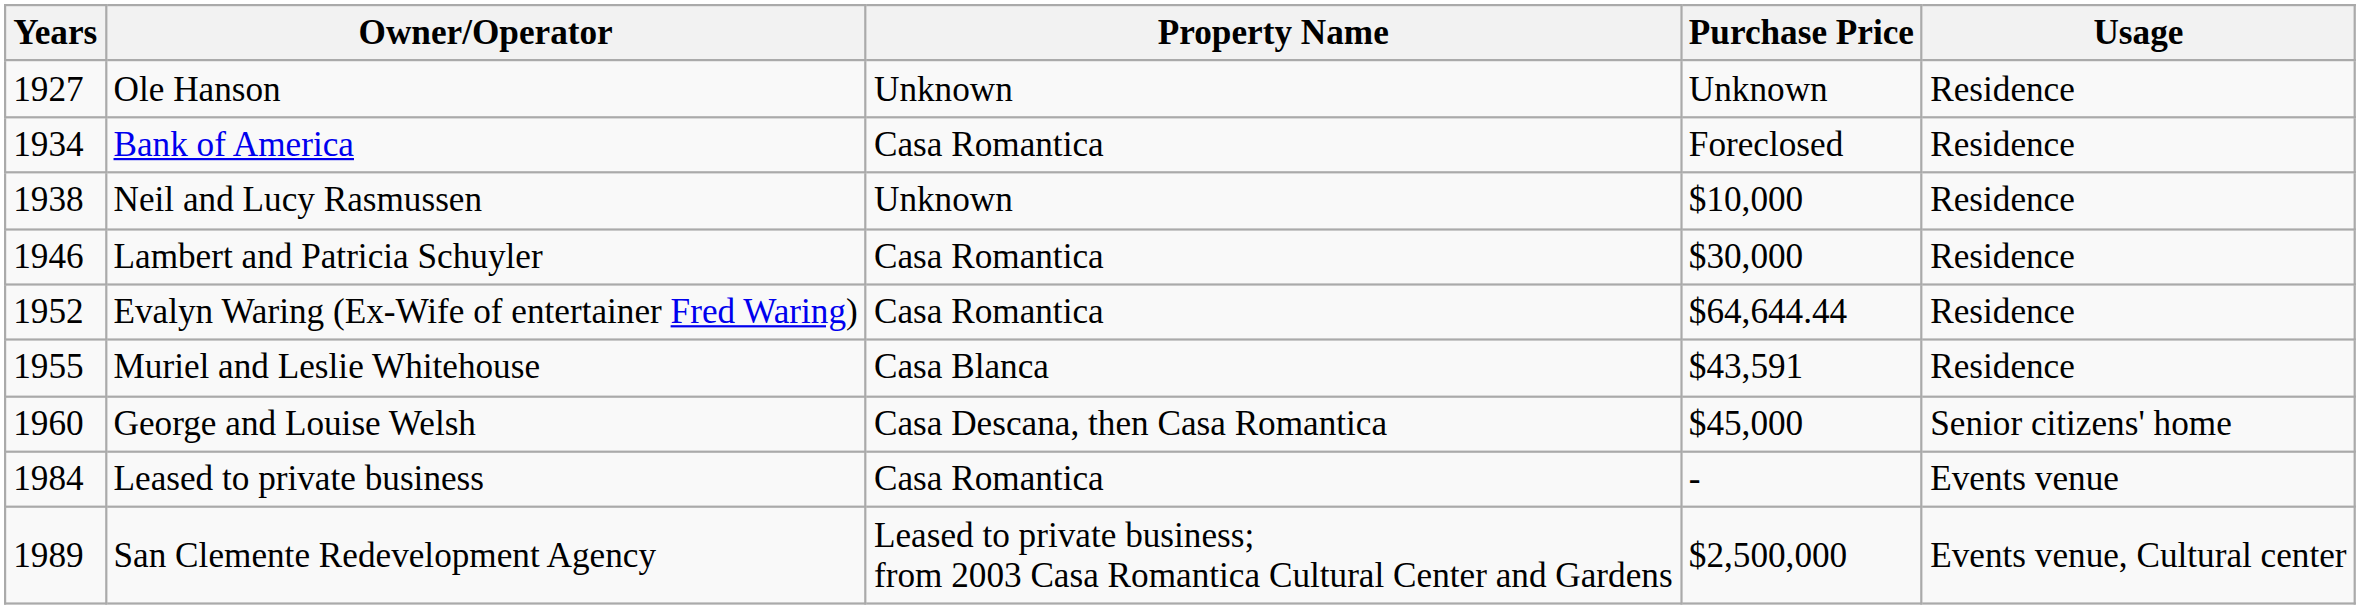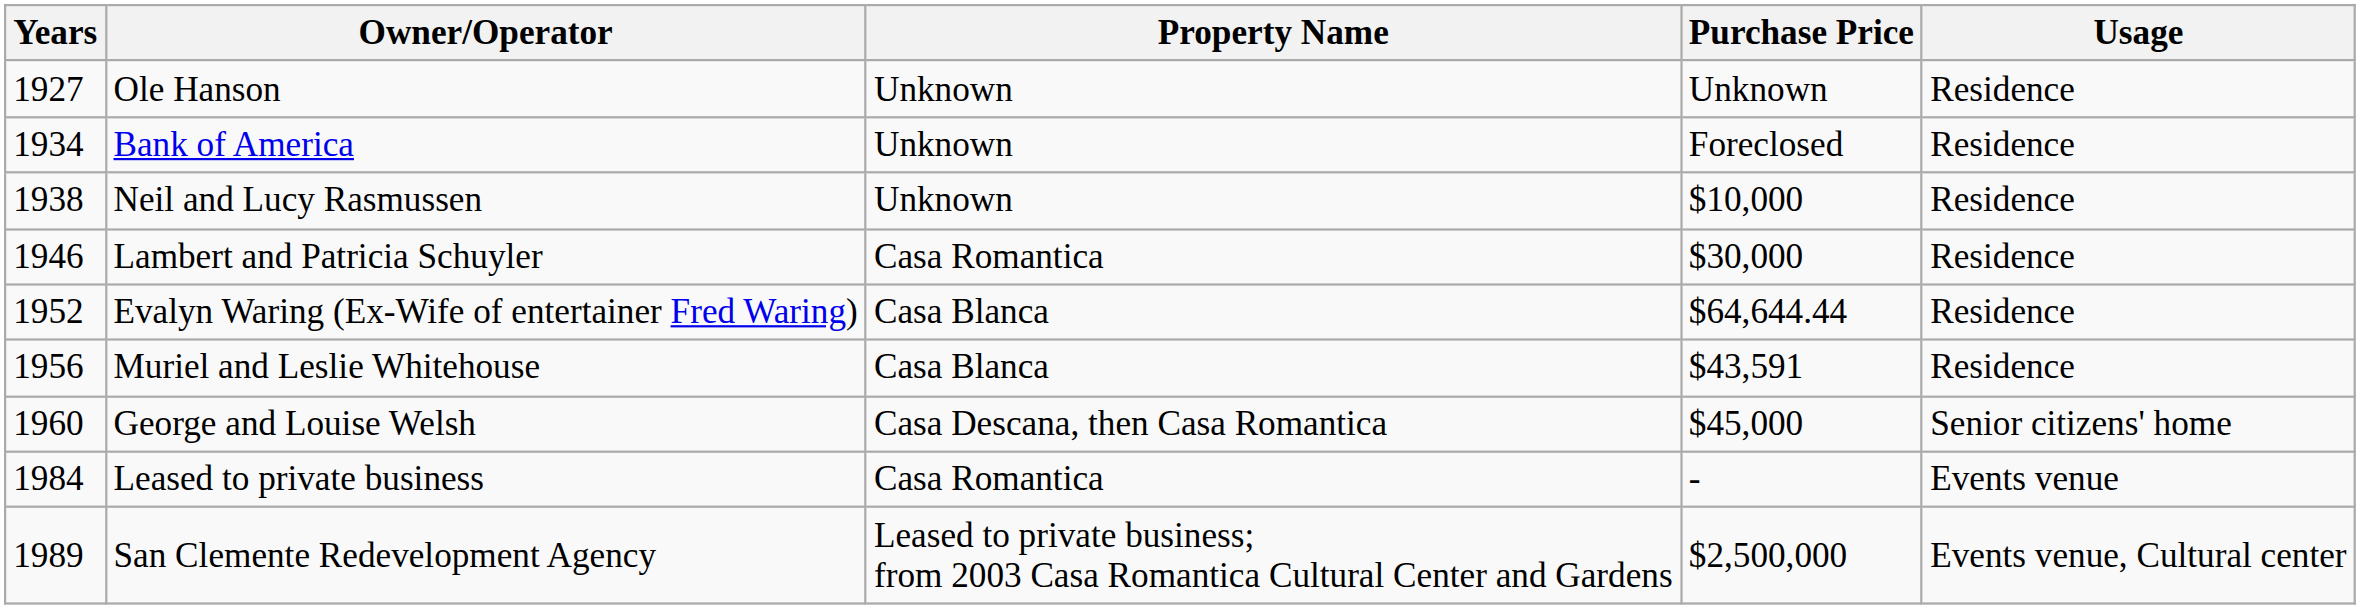 <table class="wikitable">
 <tr>
 <th>Years</th>
 <th>Owner/Operator</th>
 <th>Property Name</th>
 <th>Purchase Price</th>
 <th>Usage</th>
 </tr>
 <tr>
 <td>1927</td>
 <td>Ole Hanson</td>
 <td>Unknown</td>
 <td>Unknown</td>
 <td>Residence</td>
 </tr>
 <tr>
 <td>1934</td>
 <td><a href='#'>Bank of America</a></td>
-<td>Casa Romantica</td>
+<td>Unknown</td>
 <td>Foreclosed</td>
 <td>Residence</td>
 </tr>
 <tr>
 <td>1938</td>
 <td>Neil and Lucy Rasmussen</td>
 <td>Unknown</td>
 <td>$10,000</td>
 <td>Residence</td>
 </tr>
 <tr>
 <td>1946</td>
 <td>Lambert and Patricia Schuyler</td>
 <td>Casa Romantica</td>
 <td>$30,000</td>
 <td>Residence</td>
 </tr>
 <tr>
 <td>1952</td>
 <td>Evalyn Waring (Ex-Wife of entertainer <a href='#'>Fred Waring</a>)</td>
-<td>Casa Romantica</td>
+<td>Casa Blanca</td>
 <td>$64,644.44</td>
 <td>Residence</td>
 </tr>
 <tr>
-<td>1955</td>
+<td>1956</td>
 <td>Muriel and Leslie Whitehouse</td>
 <td>Casa Blanca</td>
 <td>$43,591</td>
 <td>Residence</td>
 </tr>
 <tr>
 <td>1960</td>
 <td>George and Louise Welsh</td>
 <td>Casa Descana, then Casa Romantica</td>
 <td>$45,000</td>
 <td>Senior citizens' home</td>
 </tr>
 <tr>
 <td>1984</td>
 <td>Leased to private business</td>
 <td>Casa Romantica</td>
 <td>-</td>
 <td>Events venue</td>
 </tr>
 <tr>
 <td>1989</td>
 <td>San Clemente Redevelopment Agency</td>
 <td>Leased to private business; <br>from 2003 Casa Romantica Cultural Center and Gardens</td>
 <td>$2,500,000</td>
 <td>Events venue, Cultural center</td>
 </tr>
 </table>
